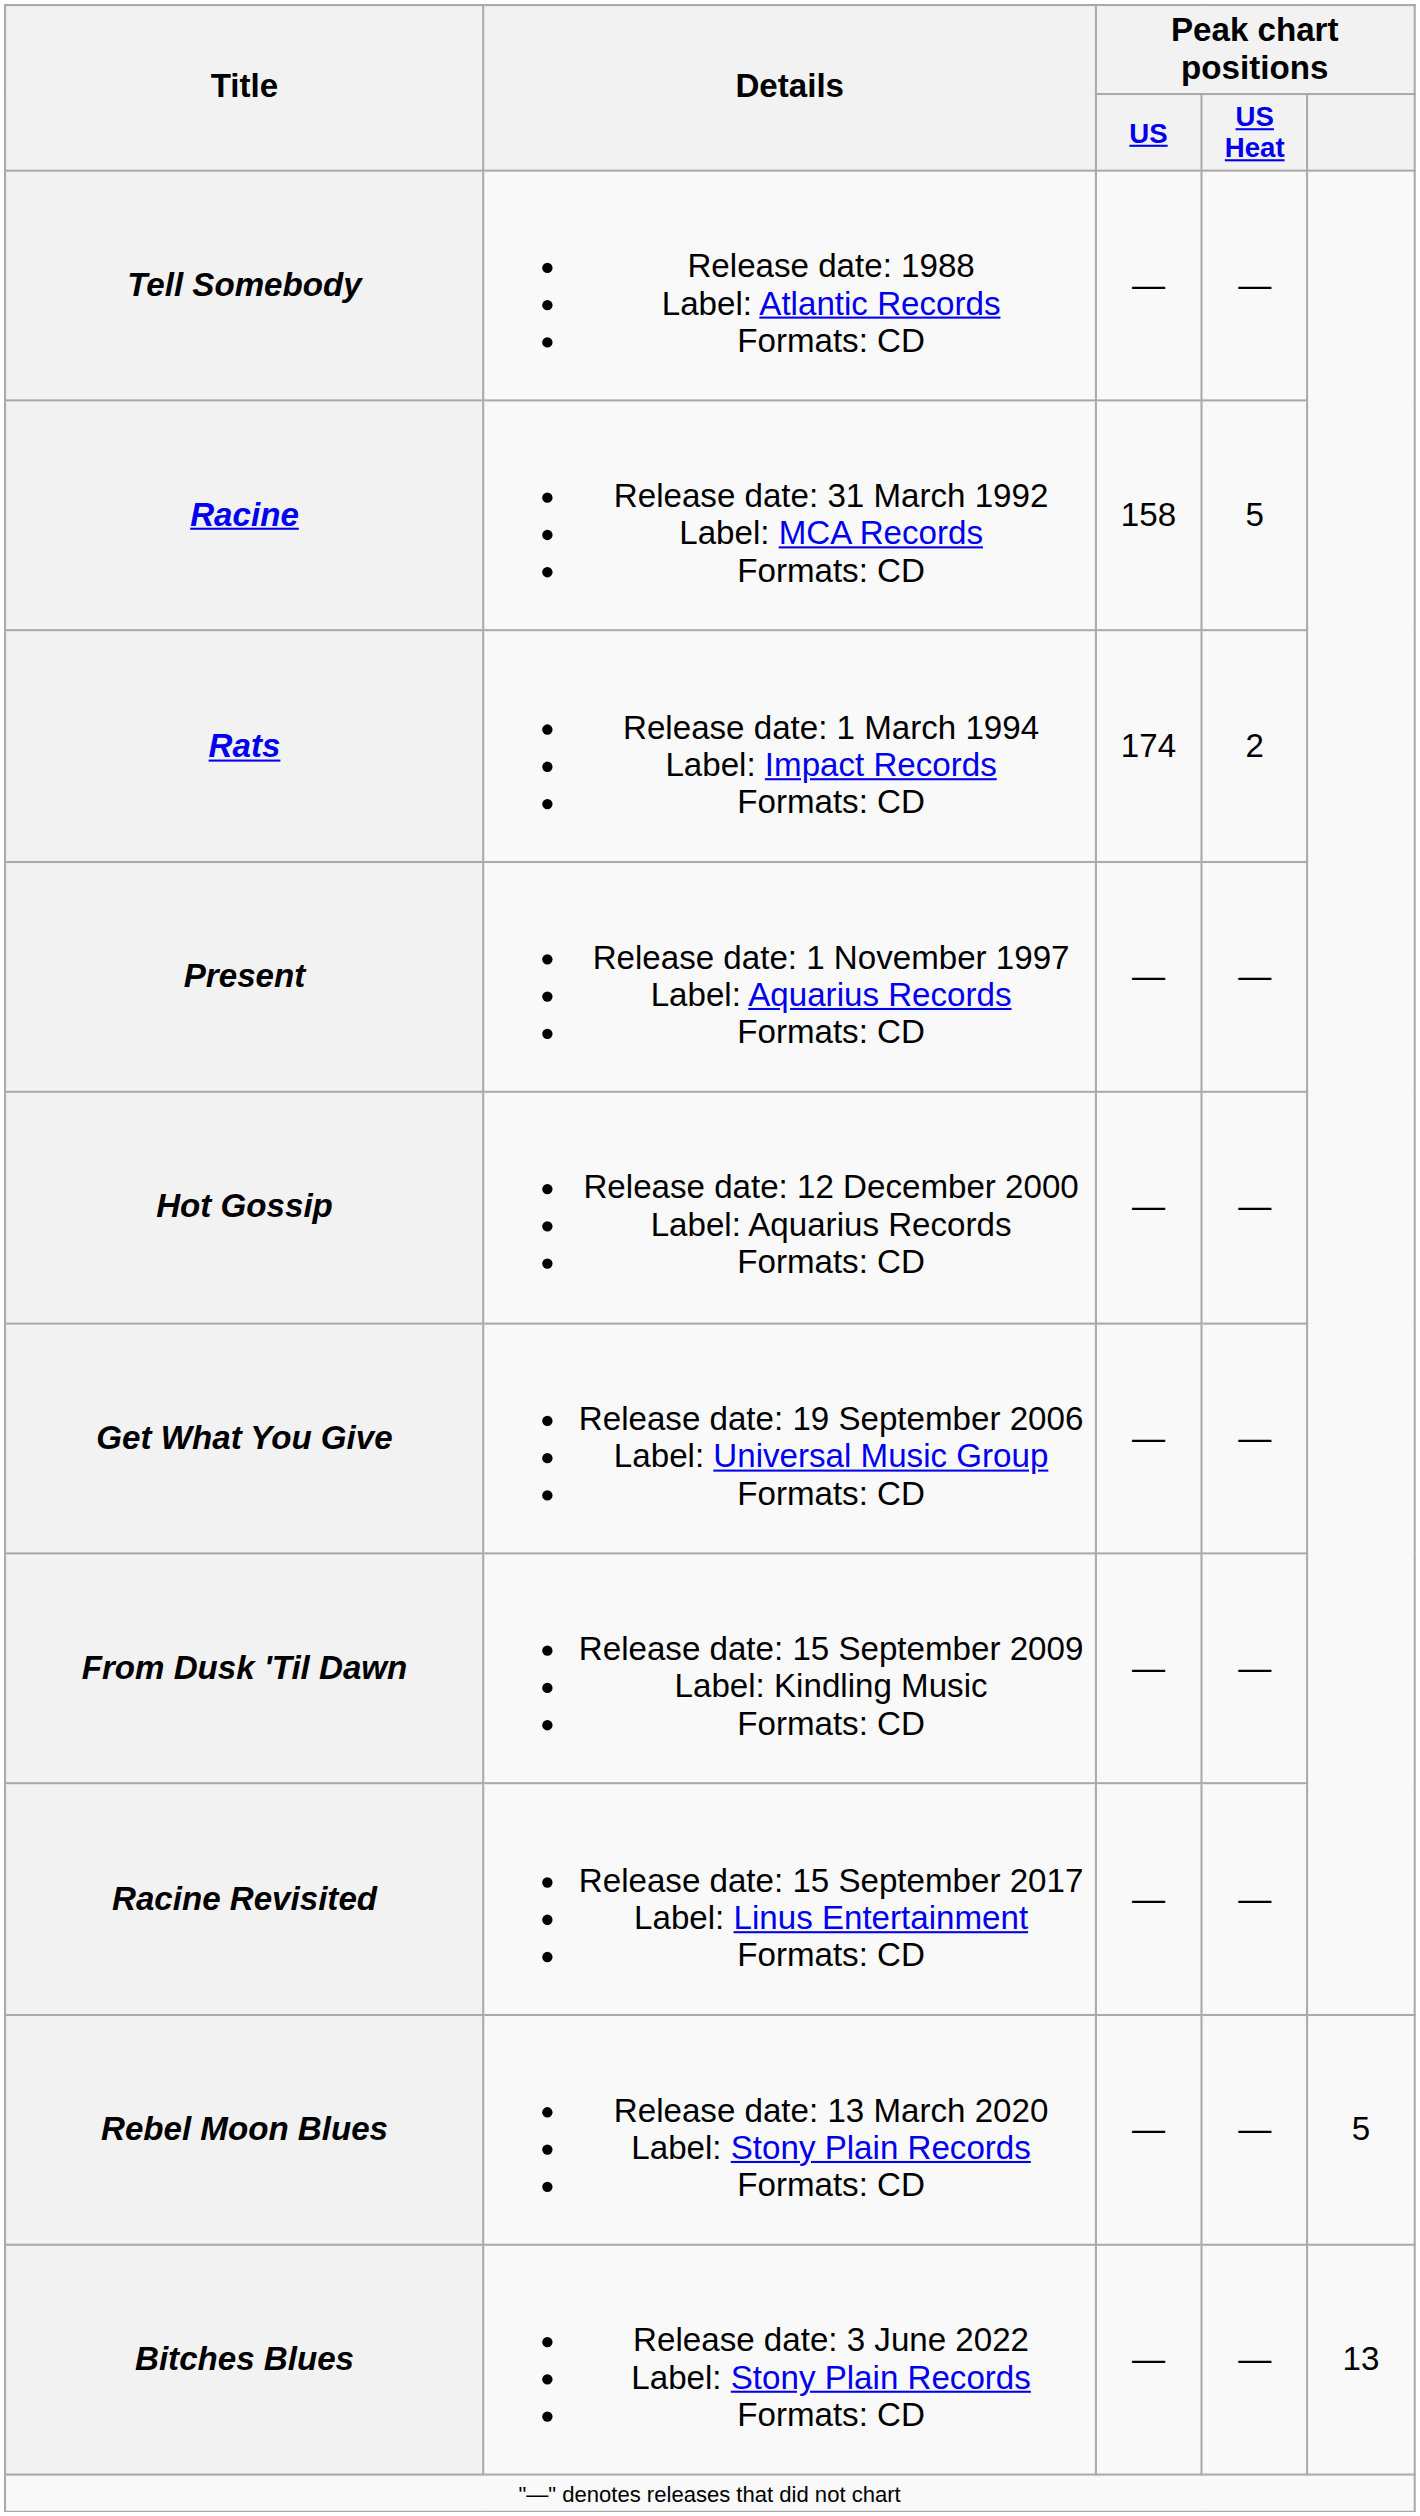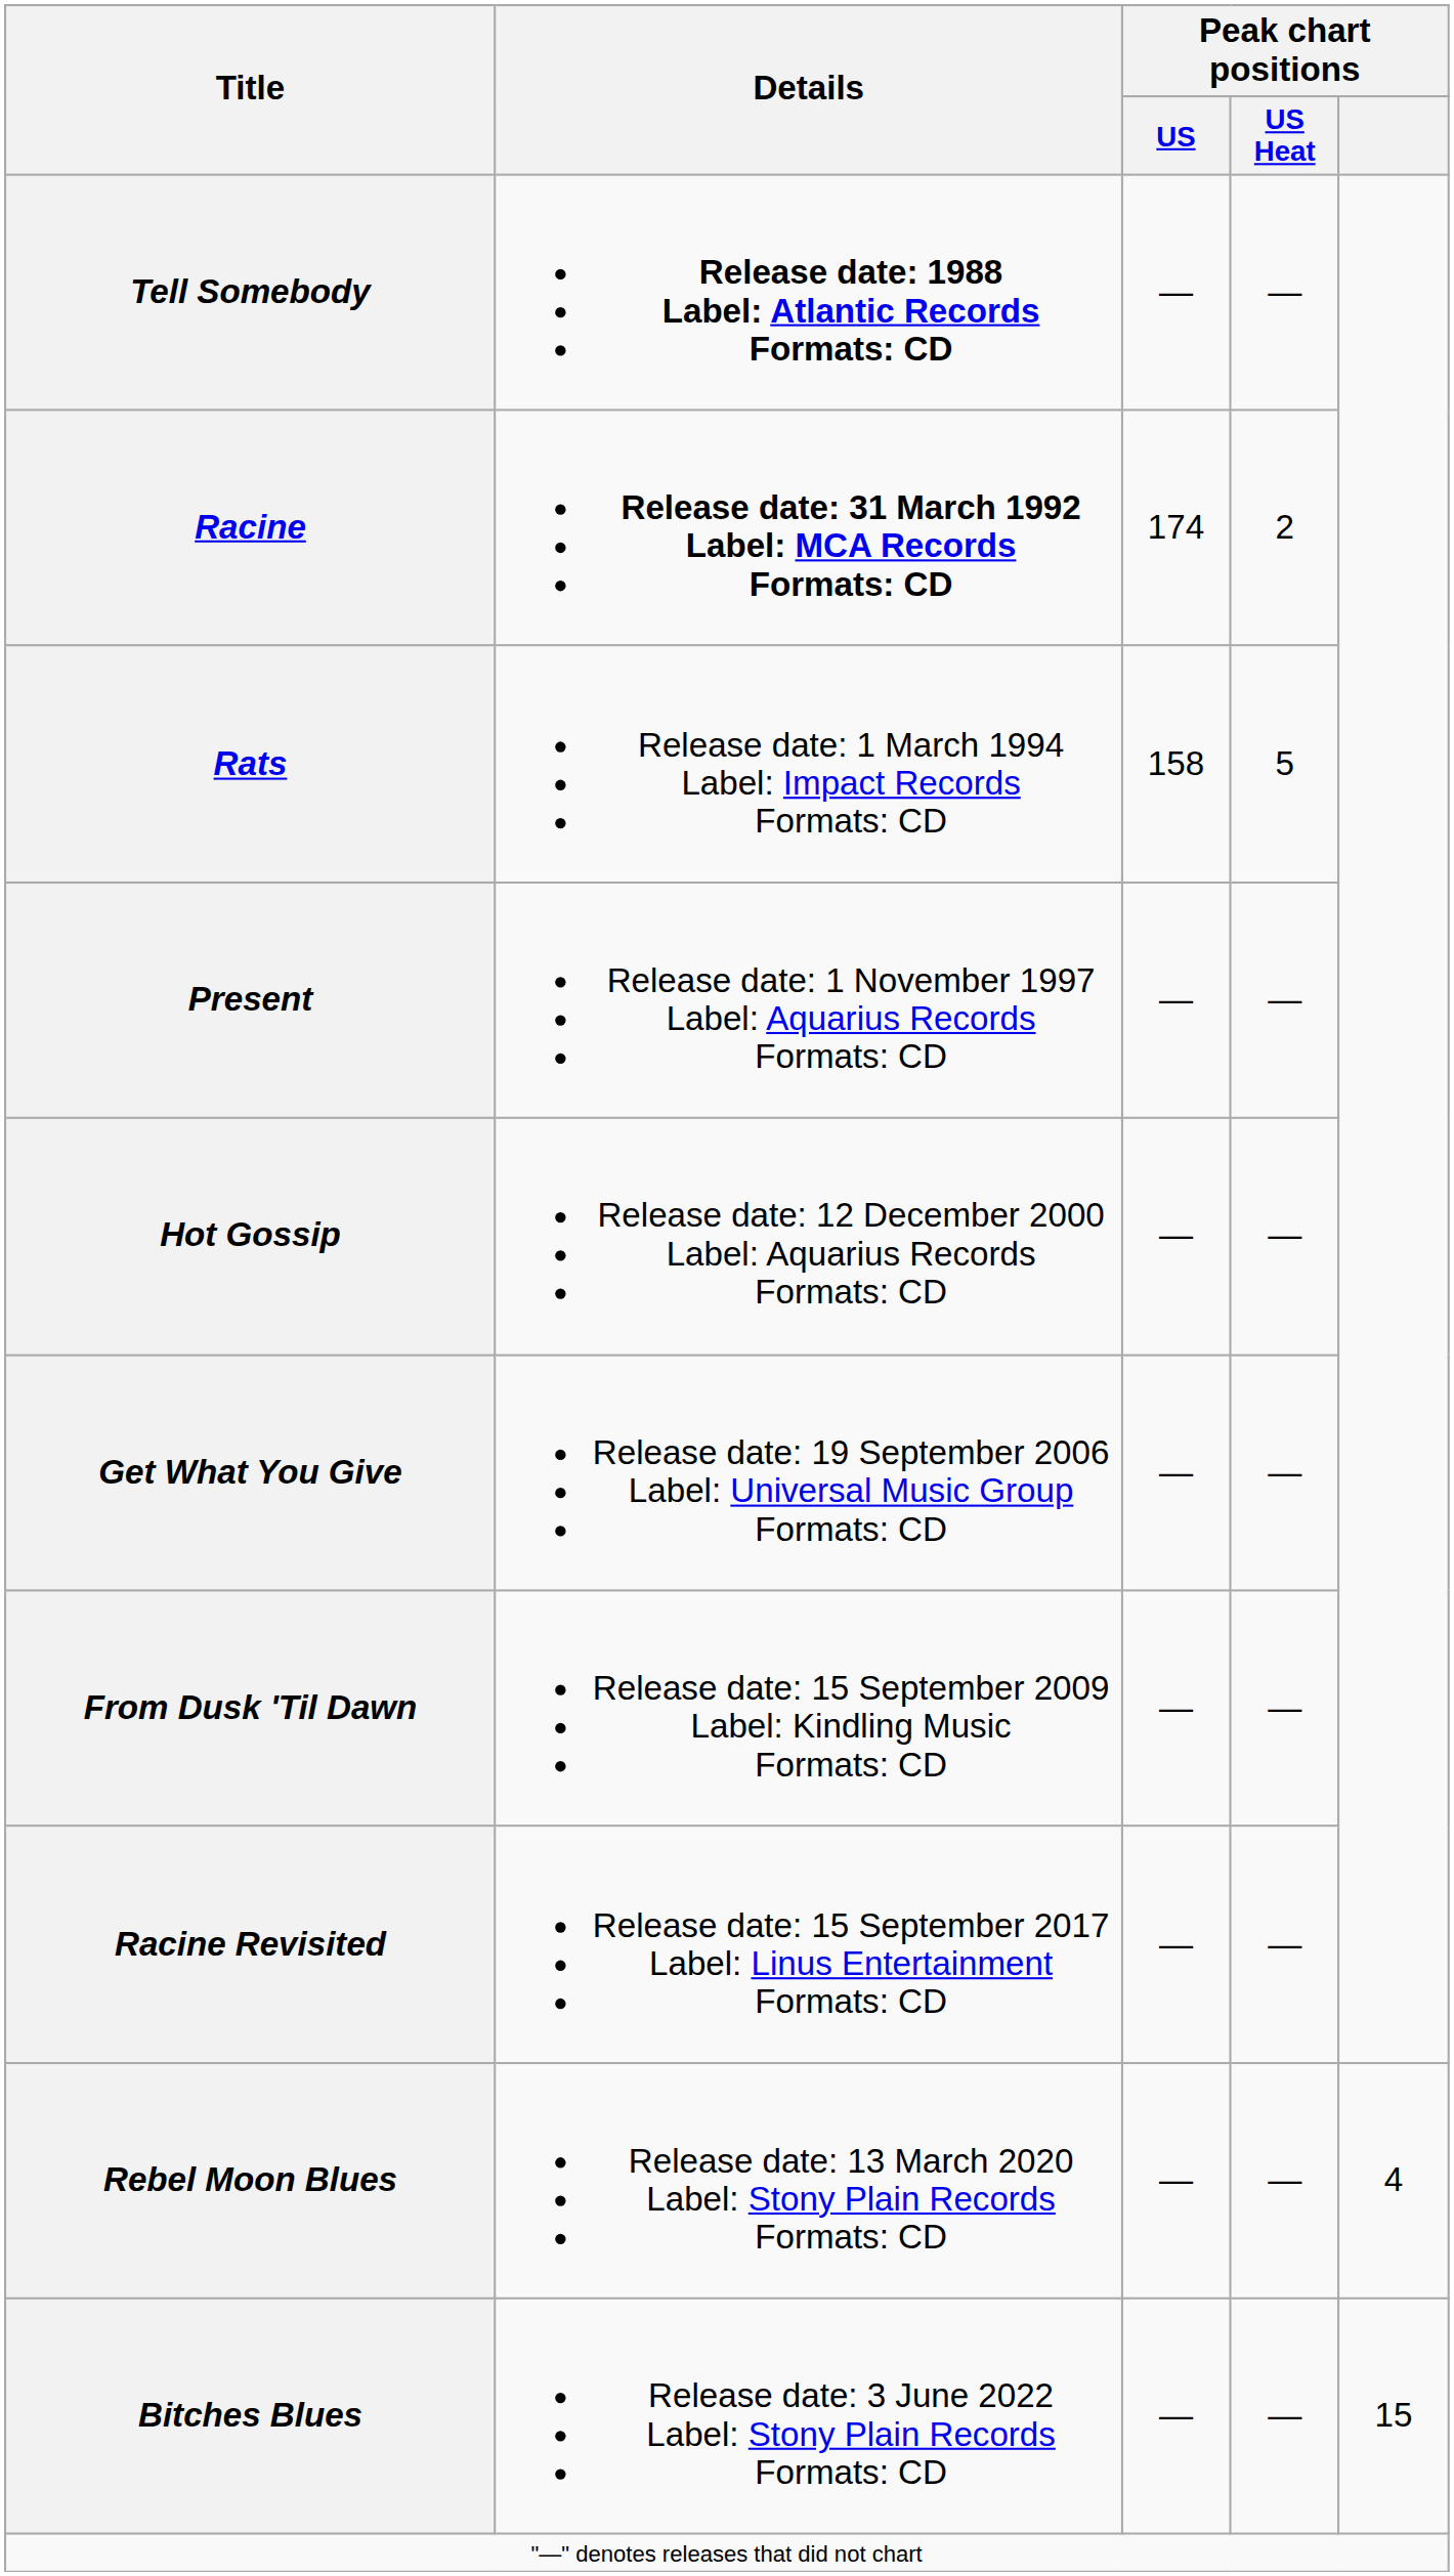 <table class="wikitable plainrowheaders" style="text-align:center;">
 <tr>
 <th rowspan="2" style="width:14em;">Title</th>
 <th rowspan="2" style="width:18em;">Details</th>
 <th colspan="3">Peak chart positions</th>
 </tr>
 <tr style="font-size:smaller;">
 <th style="width:45px;"><a href='#'>US</a></th>
 <th style="width:45px;"><a href='#'>US<br>Heat</a></th>
 <th style="width:45px;"></th>
 </tr>
 <tr>
 <th scope="row"><em>Tell Somebody</em></th>
-<td><br><ul><li>Release date: 1988</li><li>Label: <a href='#'>Atlantic Records</a></li><li>Formats: CD</li></ul></td>
+<td><strong><br><ul><li>Release date: 1988</li><li>Label: <a href='#'>Atlantic Records</a></li><li>Formats: CD</li></ul></strong></td>
 <td>—</td>
 <td>—</td>
 </tr>
 <tr>
 <th scope="row"><em><a href='#'>Racine</a></em></th>
-<td><br><ul><li>Release date: 31 March 1992</li><li>Label: <a href='#'>MCA Records</a></li><li>Formats: CD</li></ul></td>
-<td>158</td>
-<td>5</td>
+<td><strong><br><ul><li>Release date: 31 March 1992</li><li>Label: <a href='#'>MCA Records</a></li><li>Formats: CD</li></ul></strong></td>
+<td>174</td>
+<td>2</td>
 </tr>
 <tr>
 <th scope="row"><em><a href='#'>Rats</a></em></th>
 <td><br><ul><li>Release date: 1 March 1994</li><li>Label: <a href='#'>Impact Records</a></li><li>Formats: CD</li></ul></td>
-<td>174</td>
-<td>2</td>
+<td>158</td>
+<td>5</td>
 </tr>
 <tr>
 <th scope="row"><em>Present</em></th>
 <td><br><ul><li>Release date: 1 November 1997</li><li>Label: <a href='#'>Aquarius Records</a></li><li>Formats: CD</li></ul></td>
 <td>—</td>
 <td>—</td>
 </tr>
 <tr>
 <th scope="row"><em>Hot Gossip</em></th>
 <td><br><ul><li>Release date: 12 December 2000</li><li>Label: Aquarius Records</li><li>Formats: CD</li></ul></td>
 <td>—</td>
 <td>—</td>
 </tr>
 <tr>
 <th scope="row"><em>Get What You Give</em></th>
 <td><br><ul><li>Release date: 19 September 2006</li><li>Label: <a href='#'>Universal Music Group</a></li><li>Formats: CD</li></ul></td>
 <td>—</td>
 <td>—</td>
 </tr>
 <tr>
 <th scope="row"><em>From Dusk 'Til Dawn</em></th>
 <td><br><ul><li>Release date: 15 September 2009</li><li>Label: Kindling Music</li><li>Formats: CD</li></ul></td>
 <td>—</td>
 <td>—</td>
 </tr>
 <tr>
 <th scope="row"><em>Racine Revisited</em></th>
 <td><br><ul><li>Release date: 15 September 2017</li><li>Label: <a href='#'>Linus Entertainment</a></li><li>Formats: CD</li></ul></td>
 <td>—</td>
 <td>—</td>
 </tr>
 <tr>
 <th scope="row"><em>Rebel Moon Blues</em></th>
 <td><br><ul><li>Release date: 13 March 2020</li><li>Label: <a href='#'>Stony Plain Records</a></li><li>Formats: CD</li></ul></td>
 <td>—</td>
 <td>—</td>
-<td>5</td>
+<td>4</td>
 </tr>
 <tr>
 <th scope="row"><em>Bitches Blues</em></th>
 <td><br><ul><li>Release date: 3 June 2022</li><li>Label: <a href='#'>Stony Plain Records</a></li><li>Formats: CD</li></ul></td>
 <td>—</td>
 <td>—</td>
-<td>13</td>
+<td>15</td>
 </tr>
 <tr>
 <td colspan="15" style="font-size:8pt">"—" denotes releases that did not chart</td>
 </tr>
 </table>
